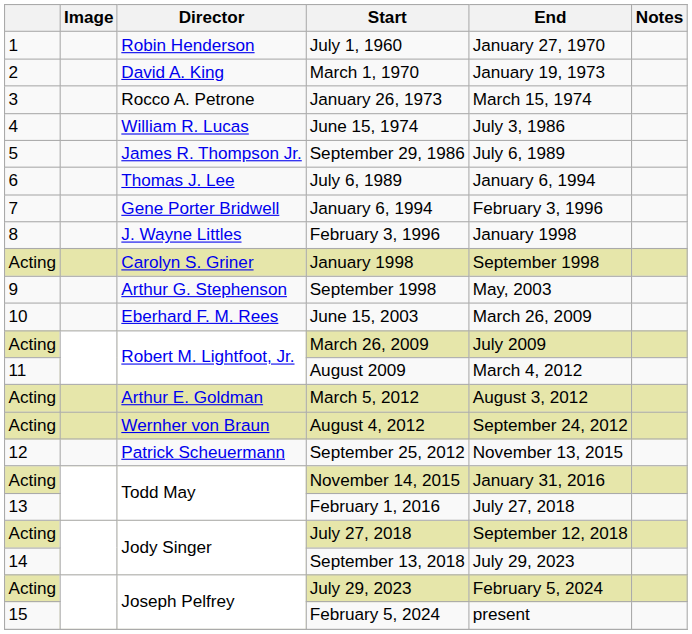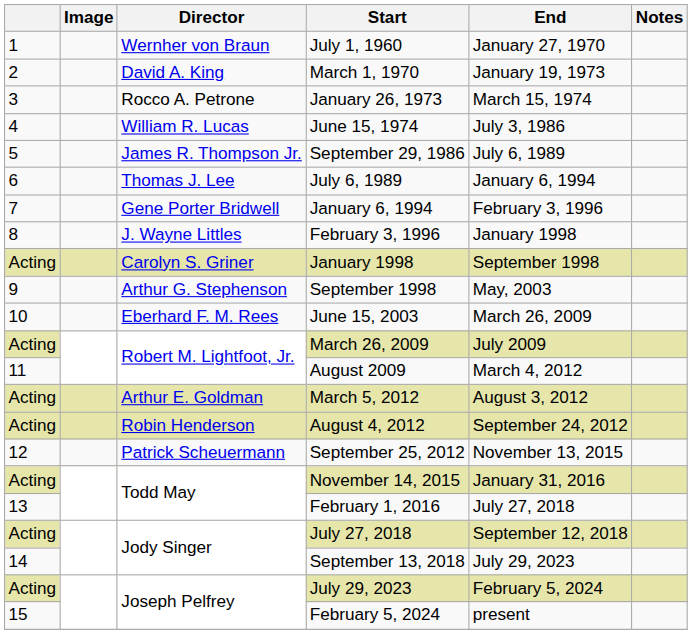 <table class="wikitable">
 <tr>
 <th></th>
 <th>Image</th>
 <th>Director</th>
 <th>Start</th>
 <th>End</th>
 <th>Notes</th>
 </tr>
 <tr>
 <td>1</td>
 <td></td>
-<td><a href='#'>Robin Henderson</a></td>
+<td><a href='#'>Wernher von Braun</a></td>
 <td>July 1, 1960</td>
 <td>January 27, 1970</td>
 <td></td>
 </tr>
 <tr>
 <td>2</td>
 <td></td>
 <td><a href='#'>David A. King</a></td>
 <td>March 1, 1970</td>
 <td>January 19, 1973</td>
 <td></td>
 </tr>
 <tr>
 <td>3</td>
 <td></td>
 <td>Rocco A. Petrone</td>
 <td>January 26, 1973</td>
 <td>March 15, 1974</td>
 <td></td>
 </tr>
 <tr>
 <td>4</td>
 <td></td>
 <td><a href='#'>William R. Lucas</a></td>
 <td>June 15, 1974</td>
 <td>July 3, 1986</td>
 <td></td>
 </tr>
 <tr>
 <td>5</td>
 <td></td>
 <td nowrap><a href='#'>James R. Thompson Jr.</a></td>
 <td nowrap>September 29, 1986</td>
 <td>July 6, 1989</td>
 <td></td>
 </tr>
 <tr>
 <td>6</td>
 <td></td>
 <td><a href='#'>Thomas J. Lee</a></td>
 <td>July 6, 1989</td>
 <td>January 6, 1994</td>
 <td></td>
 </tr>
 <tr>
 <td>7</td>
 <td></td>
 <td><a href='#'>Gene Porter Bridwell</a></td>
 <td>January 6, 1994</td>
 <td>February 3, 1996</td>
 <td></td>
 </tr>
 <tr>
 <td>8</td>
 <td></td>
 <td><a href='#'>J. Wayne Littles</a></td>
 <td>February 3, 1996</td>
 <td>January 1998</td>
 <td></td>
 </tr>
 <tr bgcolor="#e6e6aa">
 <td>Acting</td>
 <td></td>
 <td><a href='#'>Carolyn S. Griner</a></td>
 <td>January 1998</td>
 <td>September 1998</td>
 <td></td>
 </tr>
 <tr>
 <td>9</td>
 <td></td>
 <td><a href='#'>Arthur G. Stephenson</a></td>
 <td>September 1998</td>
 <td>May, 2003</td>
 <td></td>
 </tr>
 <tr>
 <td>10</td>
 <td></td>
 <td><a href='#'>Eberhard F. M. Rees</a></td>
 <td>June 15, 2003</td>
 <td>March 26, 2009</td>
 <td></td>
 </tr>
 <tr bgcolor="#e6e6aa">
 <td>Acting</td>
 <td rowspan="2" bgcolor="#ffffff"></td>
 <td rowspan="2" bgcolor="#ffffff"><a href='#'>Robert M. Lightfoot, Jr.</a></td>
 <td>March 26, 2009</td>
 <td>July 2009</td>
 <td></td>
 </tr>
 <tr>
 <td>11</td>
 <td>August 2009</td>
 <td>March 4, 2012</td>
 <td></td>
 </tr>
 <tr bgcolor="#e6e6aa">
 <td>Acting</td>
 <td></td>
 <td><a href='#'>Arthur E. Goldman</a></td>
 <td>March 5, 2012</td>
 <td>August 3, 2012</td>
 <td></td>
 </tr>
 <tr bgcolor="#e6e6aa">
 <td>Acting</td>
 <td></td>
-<td><a href='#'>Wernher von Braun</a></td>
+<td><a href='#'>Robin Henderson</a></td>
 <td>August 4, 2012</td>
 <td nowrap>September 24, 2012</td>
 <td></td>
 </tr>
 <tr>
 <td>12</td>
 <td></td>
 <td><a href='#'>Patrick Scheuermann</a></td>
 <td>September 25, 2012</td>
 <td>November 13, 2015</td>
 <td></td>
 </tr>
 <tr bgcolor="#e6e6aa">
 <td>Acting</td>
 <td rowspan="2" bgcolor="#ffffff"></td>
 <td rowspan="2" bgcolor="#ffffff">Todd May</td>
 <td>November 14, 2015</td>
 <td>January 31, 2016</td>
 <td></td>
 </tr>
 <tr>
 <td>13</td>
 <td>February 1, 2016</td>
 <td>July 27, 2018</td>
 <td></td>
 </tr>
 <tr bgcolor="#e6e6aa">
 <td>Acting</td>
 <td rowspan="2" bgcolor="#ffffff"></td>
 <td rowspan="2" bgcolor="#ffffff">Jody Singer</td>
 <td>July 27, 2018</td>
 <td>September 12, 2018</td>
 <td></td>
 </tr>
 <tr>
 <td>14</td>
 <td>September 13, 2018</td>
 <td>July 29, 2023</td>
 <td></td>
 </tr>
 <tr bgcolor="#e6e6aa">
 <td>Acting</td>
 <td rowspan="2" bgcolor="#ffffff"></td>
 <td rowspan="2" bgcolor="#ffffff">Joseph Pelfrey</td>
 <td>July 29, 2023</td>
 <td>February 5, 2024</td>
 <td></td>
 </tr>
 <tr>
 <td>15</td>
 <td>February 5, 2024</td>
 <td>present</td>
 <td></td>
 </tr>
 <tr>
 </tr>
 </table>
